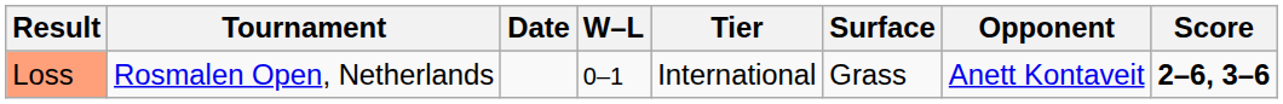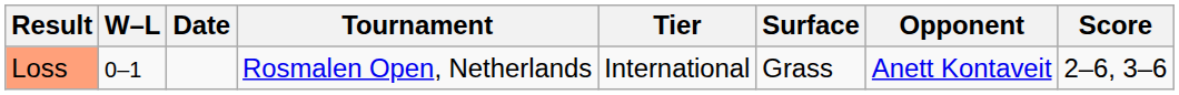 <table class="sortable wikitable">
 <tr>
 <th>Result</th>
+<th class="unsortable">W–L</th>
+<th>Date</th>
 <th>Tournament</th>
-<th>Date</th>
-<th class="unsortable">W–L</th>
 <th>Tier</th>
 <th>Surface</th>
 <th>Opponent</th>
 <th class="unsortable">Score</th>
 </tr>
 <tr>
 <td style="background:#ffa07a;">Loss</td>
+<td><small>0–1</small></td>
+<td><a href='#'></a></td>
 <td><a href='#'>Rosmalen Open</a>, Netherlands</td>
-<td><a href='#'></a></td>
-<td><small>0–1</small></td>
 <td>International</td>
 <td>Grass</td>
 <td> <a href='#'>Anett Kontaveit</a></td>
-<td><strong>2–6, 3–6</strong></td>
+<td>2–6, 3–6</td>
 </tr>
 </table>
